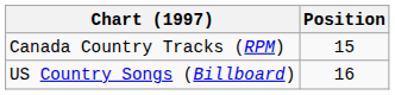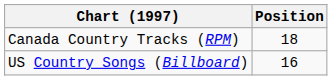 <table class="wikitable sortable">
 <tr>
 <th scope="col">Chart (1997)</th>
 <th scope="col">Position</th>
 </tr>
 <tr>
 <td>Canada Country Tracks (<em><a href='#'>RPM</a></em>)</td>
-<td align="center">15</td>
+<td align="center">18</td>
 </tr>
 <tr>
 <td>US <a href='#'>Country Songs</a> (<em><a href='#'>Billboard</a></em>)</td>
 <td align="center">16</td>
 </tr>
 </table>
